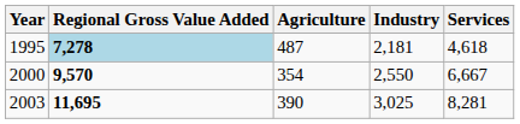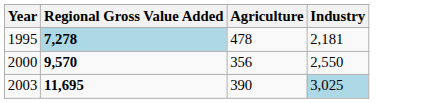 <table class="wikitable">
 <tr>
 <th>Year</th>
 <th>Regional Gross Value Added</th>
 <th>Agriculture</th>
 <th>Industry</th>
-<th>Services</th>
 </tr>
 <tr>
 <td>1995</td>
 <td style="background: lightblue;"><strong>7,278</strong></td>
-<td>487</td>
+<td>478</td>
 <td>2,181</td>
-<td>4,618</td>
 </tr>
 <tr>
 <td>2000</td>
 <td><strong>9,570</strong></td>
-<td>354</td>
+<td>356</td>
 <td>2,550</td>
-<td>6,667</td>
 </tr>
 <tr>
 <td>2003</td>
 <td><strong>11,695</strong></td>
 <td>390</td>
-<td>3,025</td>
-<td>8,281</td>
+<td style="background: lightblue;">3,025</td>
 </tr>
 </table>
